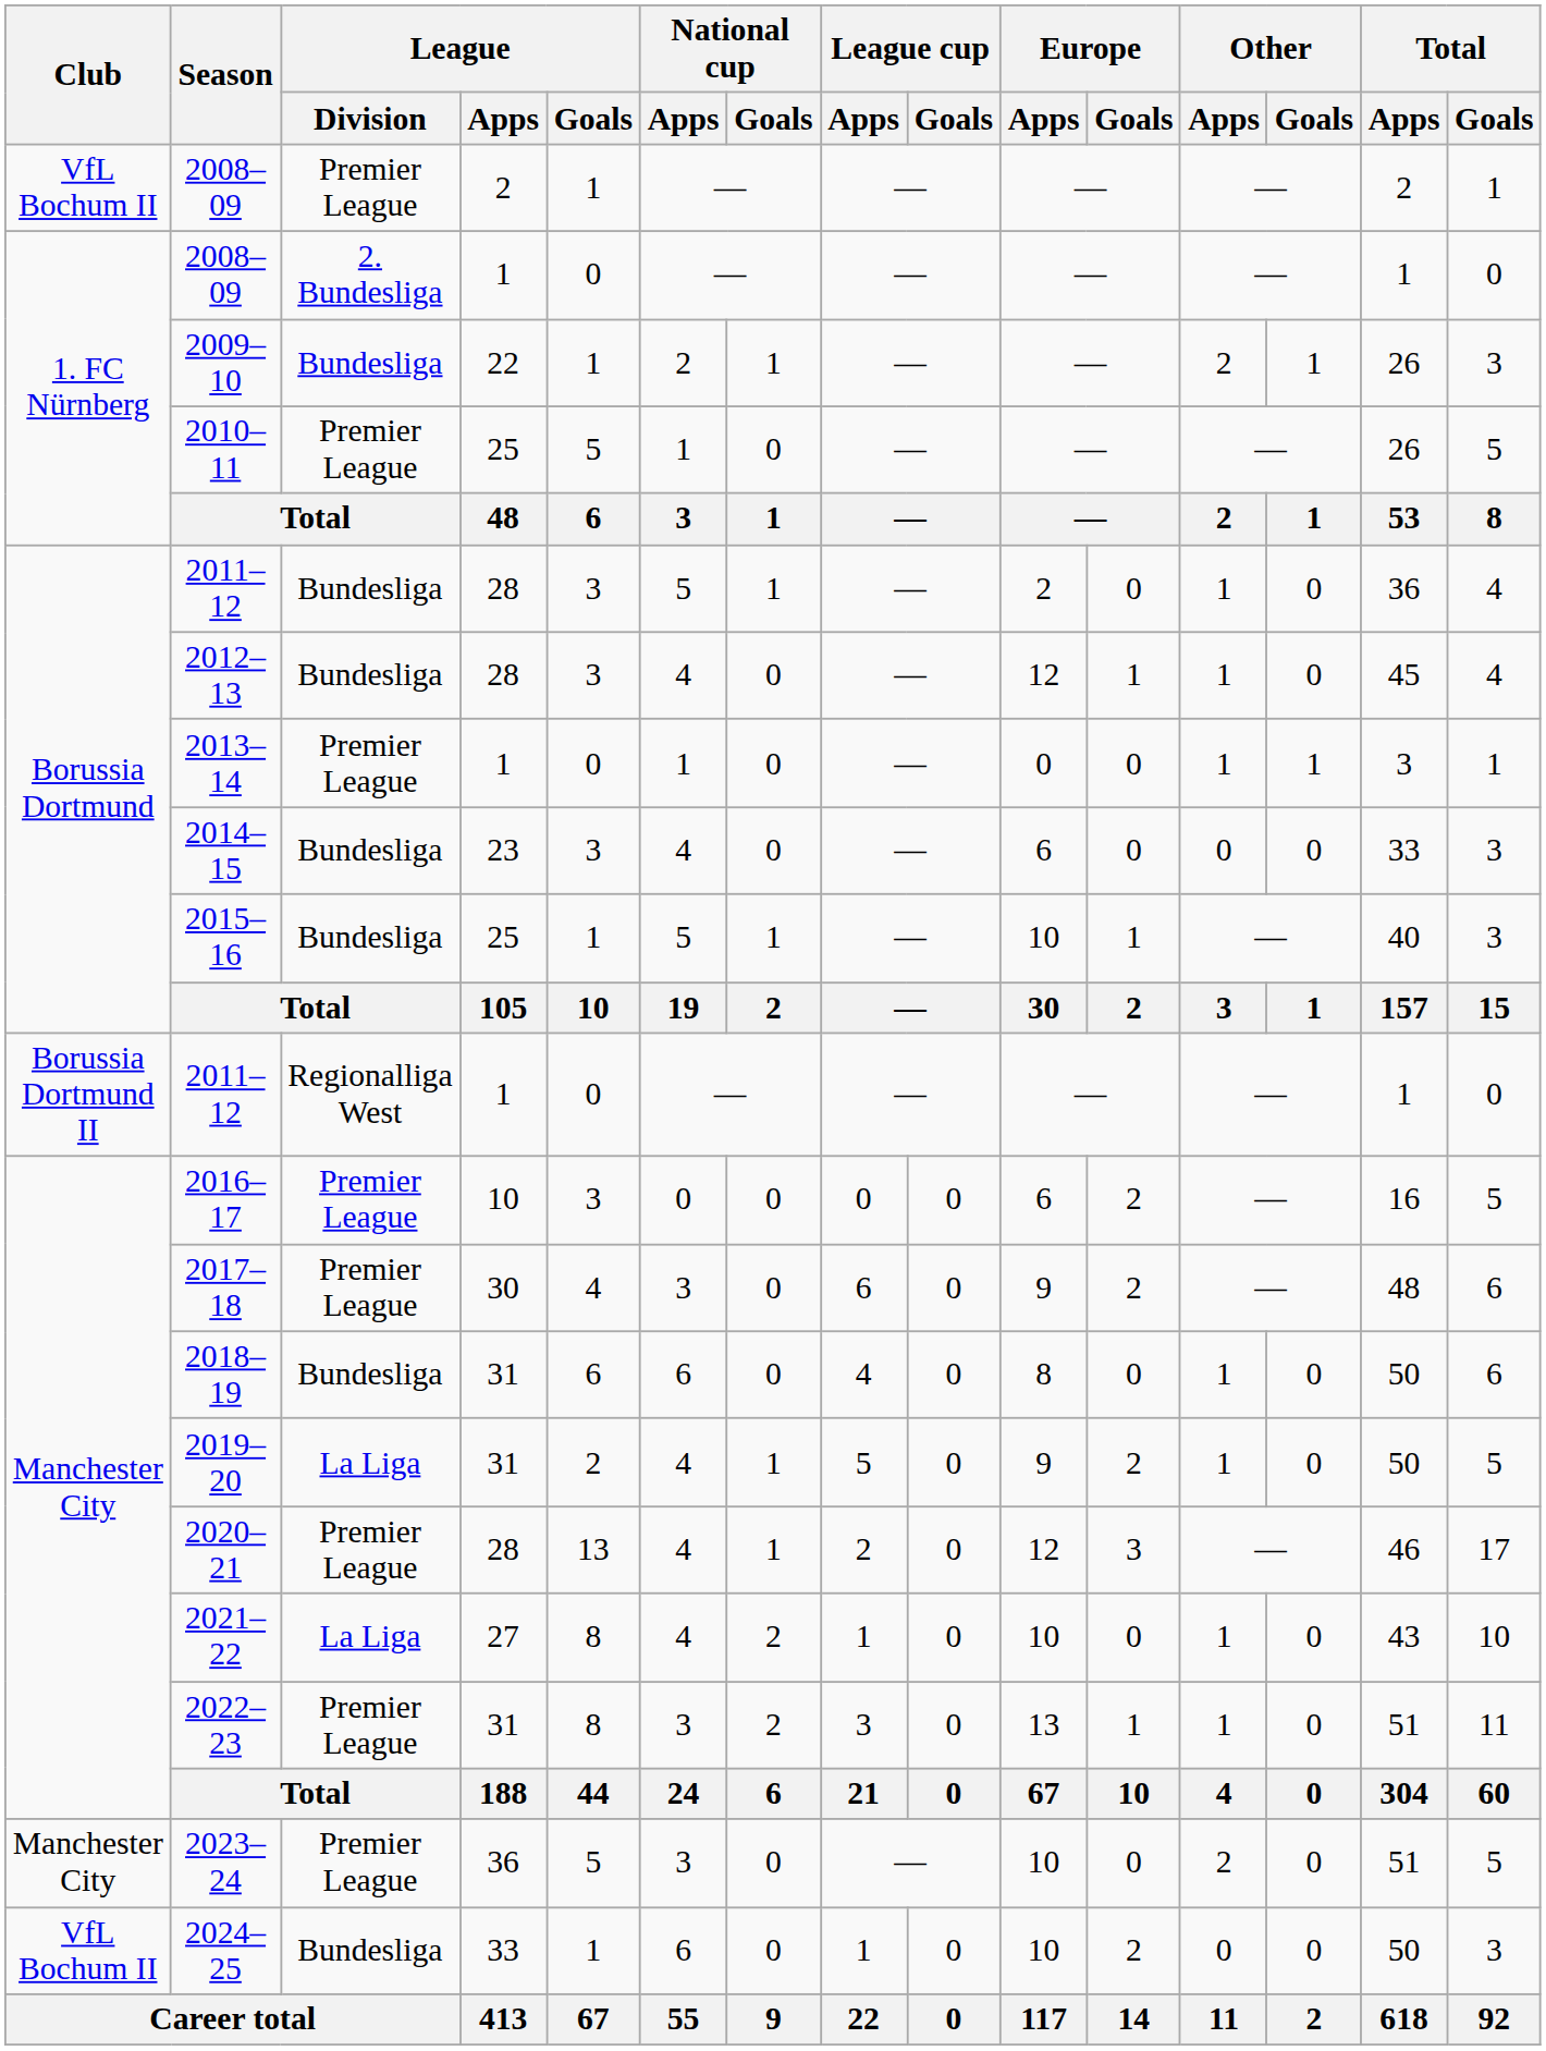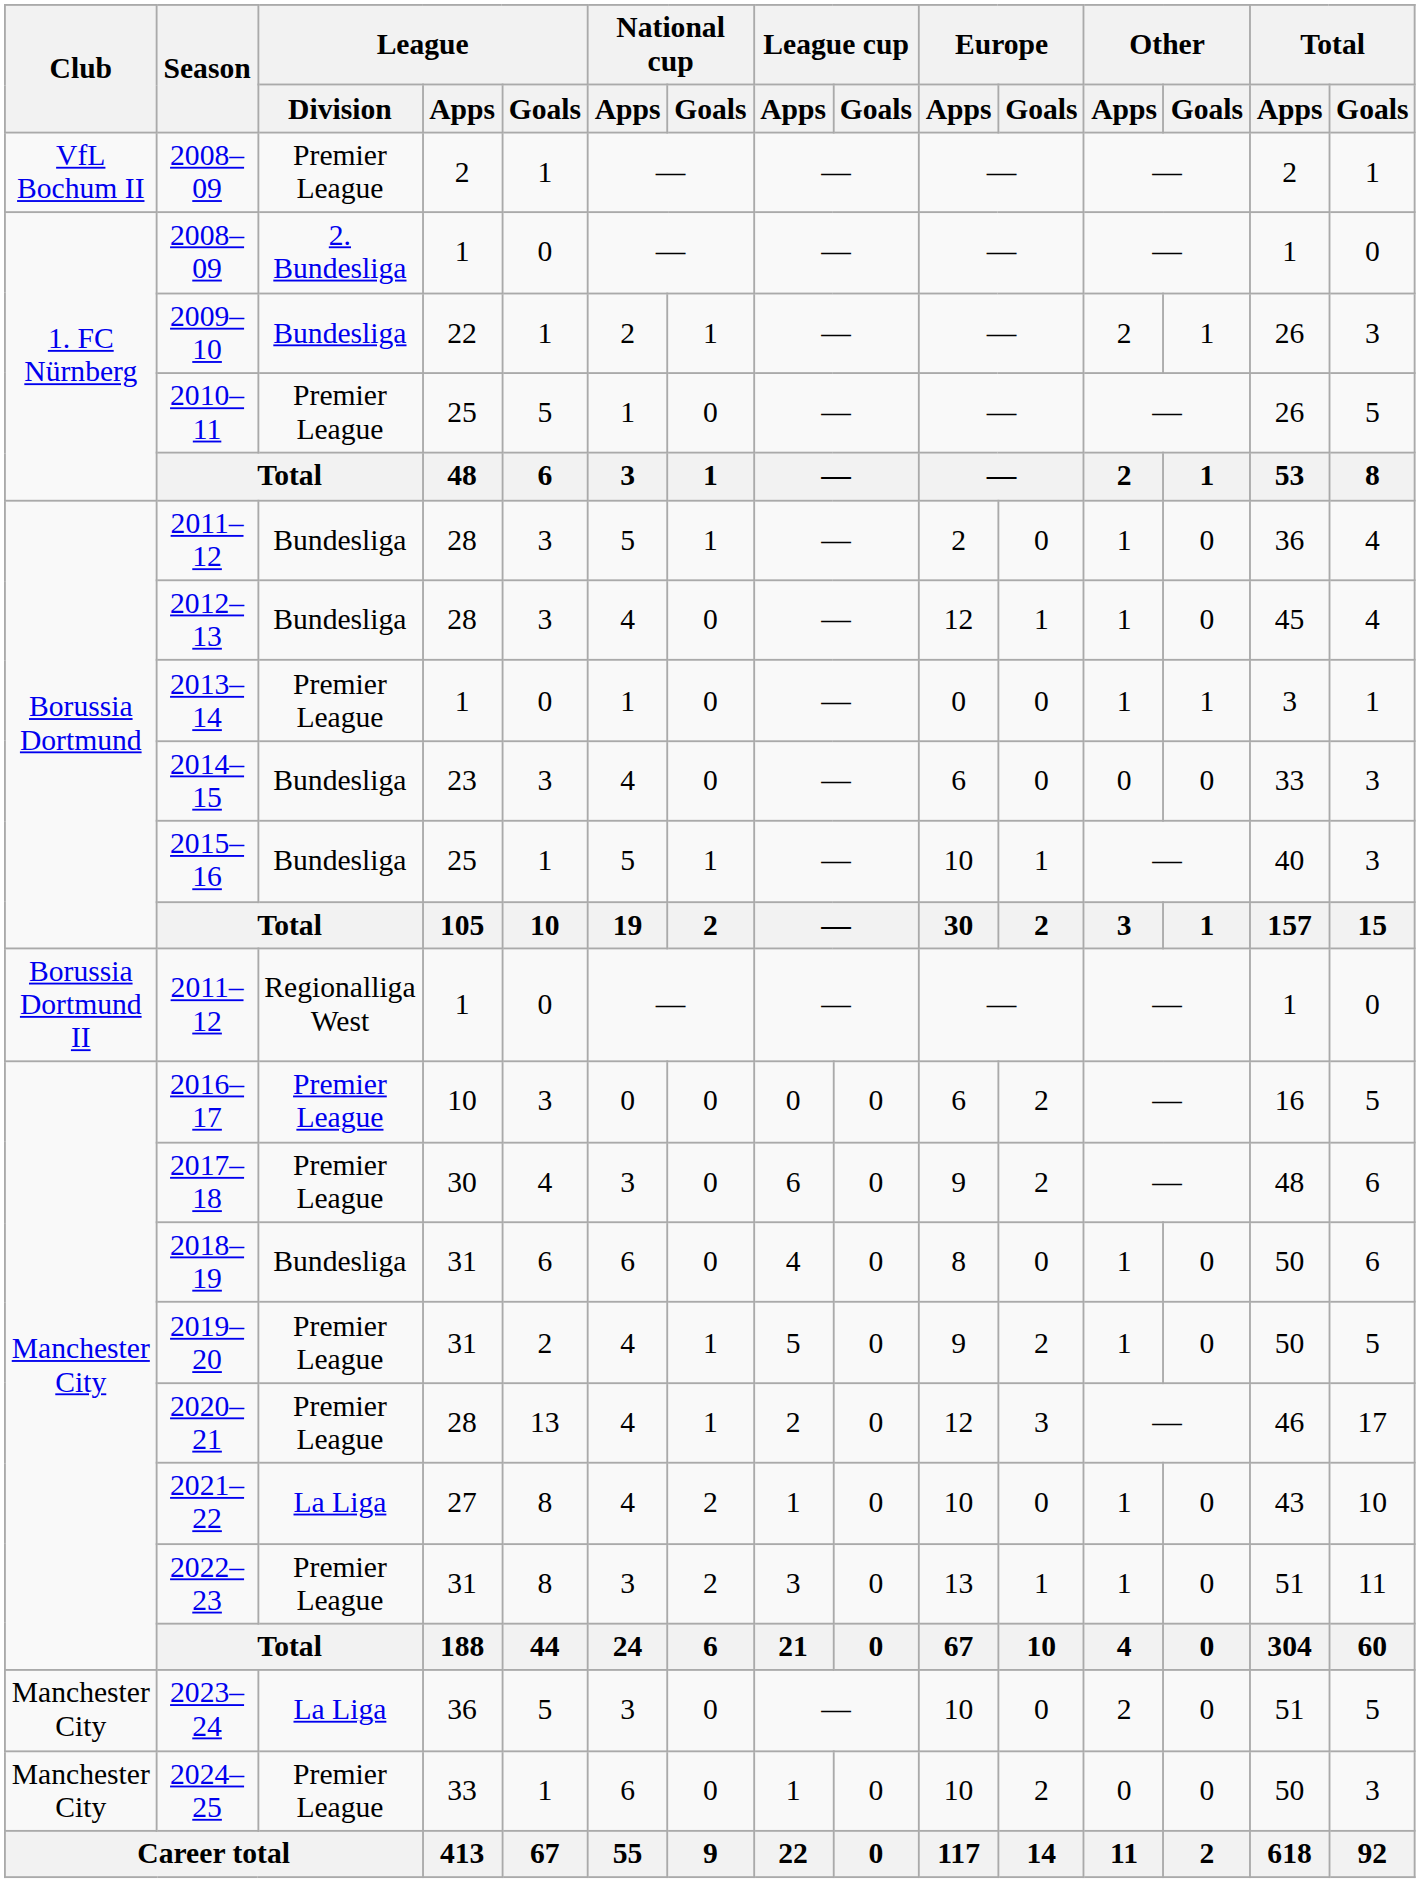 <table class="wikitable" style="text-align: center;">
 <tr>
 <th rowspan="2">Club</th>
 <th rowspan="2">Season</th>
 <th colspan="3">League</th>
 <th colspan="2">National cup</th>
 <th colspan="2">League cup</th>
 <th colspan="2">Europe</th>
 <th colspan="2">Other</th>
 <th colspan="2">Total</th>
 </tr>
 <tr>
 <th>Division</th>
 <th>Apps</th>
 <th>Goals</th>
 <th>Apps</th>
 <th>Goals</th>
 <th>Apps</th>
 <th>Goals</th>
 <th>Apps</th>
 <th>Goals</th>
 <th>Apps</th>
 <th>Goals</th>
 <th>Apps</th>
 <th>Goals</th>
 </tr>
 <tr>
 <td><a href='#'>VfL Bochum II</a></td>
 <td><a href='#'>2008–09</a></td>
 <td>Premier League</td>
 <td>2</td>
 <td>1</td>
 <td colspan="2">—</td>
 <td colspan="2">—</td>
 <td colspan="2">—</td>
 <td colspan="2">—</td>
 <td>2</td>
 <td>1</td>
 </tr>
 <tr>
 <td rowspan="4"><a href='#'>1. FC Nürnberg</a></td>
 <td><a href='#'>2008–09</a></td>
 <td><a href='#'>2. Bundesliga</a></td>
 <td>1</td>
 <td>0</td>
 <td colspan="2">—</td>
 <td colspan="2">—</td>
 <td colspan="2">—</td>
 <td colspan="2">—</td>
 <td>1</td>
 <td>0</td>
 </tr>
 <tr>
 <td><a href='#'>2009–10</a></td>
 <td><a href='#'>Bundesliga</a></td>
 <td>22</td>
 <td>1</td>
 <td>2</td>
 <td>1</td>
 <td colspan="2">—</td>
 <td colspan="2">—</td>
 <td>2</td>
 <td>1</td>
 <td>26</td>
 <td>3</td>
 </tr>
 <tr>
 <td><a href='#'>2010–11</a></td>
 <td>Premier League</td>
 <td>25</td>
 <td>5</td>
 <td>1</td>
 <td>0</td>
 <td colspan="2">—</td>
 <td colspan="2">—</td>
 <td colspan="2">—</td>
 <td>26</td>
 <td>5</td>
 </tr>
 <tr>
 <th colspan="2">Total</th>
 <th>48</th>
 <th>6</th>
 <th>3</th>
 <th>1</th>
 <th colspan="2">—</th>
 <th colspan="2">—</th>
 <th>2</th>
 <th>1</th>
 <th>53</th>
 <th>8</th>
 </tr>
 <tr>
 <td rowspan="6"><a href='#'>Borussia Dortmund</a></td>
 <td><a href='#'>2011–12</a></td>
 <td>Bundesliga</td>
 <td>28</td>
 <td>3</td>
 <td>5</td>
 <td>1</td>
 <td colspan="2">—</td>
 <td>2</td>
 <td>0</td>
 <td>1</td>
 <td>0</td>
 <td>36</td>
 <td>4</td>
 </tr>
 <tr>
 <td><a href='#'>2012–13</a></td>
 <td>Bundesliga</td>
 <td>28</td>
 <td>3</td>
 <td>4</td>
 <td>0</td>
 <td colspan="2">—</td>
 <td>12</td>
 <td>1</td>
 <td>1</td>
 <td>0</td>
 <td>45</td>
 <td>4</td>
 </tr>
 <tr>
 <td><a href='#'>2013–14</a></td>
 <td>Premier League</td>
 <td>1</td>
 <td>0</td>
 <td>1</td>
 <td>0</td>
 <td colspan="2">—</td>
 <td>0</td>
 <td>0</td>
 <td>1</td>
 <td>1</td>
 <td>3</td>
 <td>1</td>
 </tr>
 <tr>
 <td><a href='#'>2014–15</a></td>
 <td>Bundesliga</td>
 <td>23</td>
 <td>3</td>
 <td>4</td>
 <td>0</td>
 <td colspan="2">—</td>
 <td>6</td>
 <td>0</td>
 <td>0</td>
 <td>0</td>
 <td>33</td>
 <td>3</td>
 </tr>
 <tr>
 <td><a href='#'>2015–16</a></td>
 <td>Bundesliga</td>
 <td>25</td>
 <td>1</td>
 <td>5</td>
 <td>1</td>
 <td colspan="2">—</td>
 <td>10</td>
 <td>1</td>
 <td colspan="2">—</td>
 <td>40</td>
 <td>3</td>
 </tr>
 <tr>
 <th colspan="2">Total</th>
 <th>105</th>
 <th>10</th>
 <th>19</th>
 <th>2</th>
 <th colspan="2">—</th>
 <th>30</th>
 <th>2</th>
 <th>3</th>
 <th>1</th>
 <th>157</th>
 <th>15</th>
 </tr>
 <tr>
 <td><a href='#'>Borussia Dortmund II</a></td>
 <td><a href='#'>2011–12</a></td>
 <td>Regionalliga West</td>
 <td>1</td>
 <td>0</td>
 <td colspan="2">—</td>
 <td colspan="2">—</td>
 <td colspan="2">—</td>
 <td colspan="2">—</td>
 <td>1</td>
 <td>0</td>
 </tr>
 <tr>
 <td rowspan="8"><a href='#'>Manchester City</a></td>
 <td><a href='#'>2016–17</a></td>
 <td><a href='#'>Premier League</a></td>
 <td>10</td>
 <td>3</td>
 <td>0</td>
 <td>0</td>
 <td>0</td>
 <td>0</td>
 <td>6</td>
 <td>2</td>
 <td colspan="2">—</td>
 <td>16</td>
 <td>5</td>
 </tr>
 <tr>
 <td><a href='#'>2017–18</a></td>
 <td>Premier League</td>
 <td>30</td>
 <td>4</td>
 <td>3</td>
 <td>0</td>
 <td>6</td>
 <td>0</td>
 <td>9</td>
 <td>2</td>
 <td colspan="2">—</td>
 <td>48</td>
 <td>6</td>
 </tr>
 <tr>
 <td><a href='#'>2018–19</a></td>
 <td>Bundesliga</td>
 <td>31</td>
 <td>6</td>
 <td>6</td>
 <td>0</td>
 <td>4</td>
 <td>0</td>
 <td>8</td>
 <td>0</td>
 <td>1</td>
 <td>0</td>
 <td>50</td>
 <td>6</td>
 </tr>
 <tr>
 <td><a href='#'>2019–20</a></td>
-<td><a href='#'>La Liga</a></td>
+<td>Premier League</td>
 <td>31</td>
 <td>2</td>
 <td>4</td>
 <td>1</td>
 <td>5</td>
 <td>0</td>
 <td>9</td>
 <td>2</td>
 <td>1</td>
 <td>0</td>
 <td>50</td>
 <td>5</td>
 </tr>
 <tr>
 <td><a href='#'>2020–21</a></td>
 <td>Premier League</td>
 <td>28</td>
 <td>13</td>
 <td>4</td>
 <td>1</td>
 <td>2</td>
 <td>0</td>
 <td>12</td>
 <td>3</td>
 <td colspan="2">—</td>
 <td>46</td>
 <td>17</td>
 </tr>
 <tr>
 <td><a href='#'>2021–22</a></td>
 <td><a href='#'>La Liga</a></td>
 <td>27</td>
 <td>8</td>
 <td>4</td>
 <td>2</td>
 <td>1</td>
 <td>0</td>
 <td>10</td>
 <td>0</td>
 <td>1</td>
 <td>0</td>
 <td>43</td>
 <td>10</td>
 </tr>
 <tr>
 <td><a href='#'>2022–23</a></td>
 <td>Premier League</td>
 <td>31</td>
 <td>8</td>
 <td>3</td>
 <td>2</td>
 <td>3</td>
 <td>0</td>
 <td>13</td>
 <td>1</td>
 <td>1</td>
 <td>0</td>
 <td>51</td>
 <td>11</td>
 </tr>
 <tr>
 <th colspan="2">Total</th>
 <th>188</th>
 <th>44</th>
 <th>24</th>
 <th>6</th>
 <th>21</th>
 <th>0</th>
 <th>67</th>
 <th>10</th>
 <th>4</th>
 <th>0</th>
 <th>304</th>
 <th>60</th>
 </tr>
 <tr>
 <td>Manchester City</td>
 <td><a href='#'>2023–24</a></td>
-<td>Premier League</td>
+<td><a href='#'>La Liga</a></td>
 <td>36</td>
 <td>5</td>
 <td>3</td>
 <td>0</td>
 <td colspan="2">—</td>
 <td>10</td>
 <td>0</td>
 <td>2</td>
 <td>0</td>
 <td>51</td>
 <td>5</td>
 </tr>
 <tr>
-<td><a href='#'>VfL Bochum II</a></td>
+<td>Manchester City</td>
 <td><a href='#'>2024–25</a></td>
-<td>Bundesliga</td>
+<td>Premier League</td>
 <td>33</td>
 <td>1</td>
 <td>6</td>
 <td>0</td>
 <td>1</td>
 <td>0</td>
 <td>10</td>
 <td>2</td>
 <td>0</td>
 <td>0</td>
 <td>50</td>
 <td>3</td>
 </tr>
 <tr>
 <th colspan="3">Career total</th>
 <th>413</th>
 <th>67</th>
 <th>55</th>
 <th>9</th>
 <th>22</th>
 <th>0</th>
 <th>117</th>
 <th>14</th>
 <th>11</th>
 <th>2</th>
 <th>618</th>
 <th>92</th>
 </tr>
 </table>
